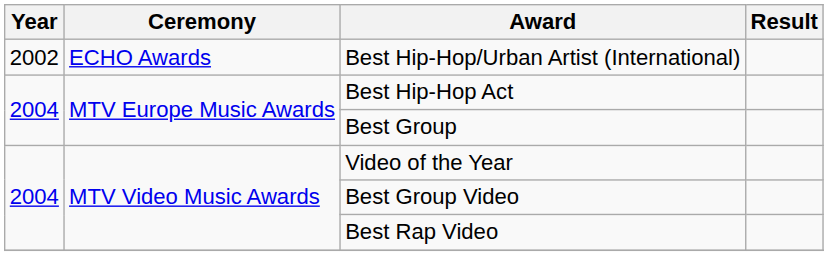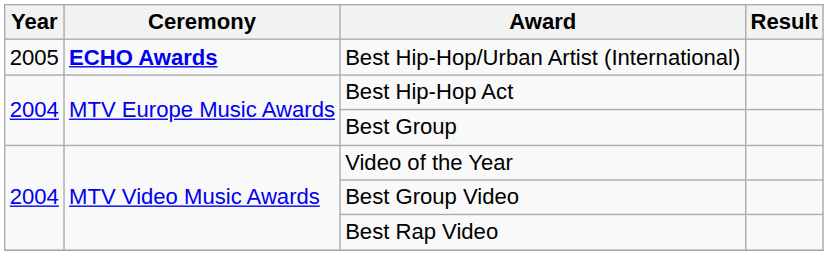 <table class="wikitable plainrowheaders">
 <tr>
 <th>Year</th>
 <th>Ceremony</th>
 <th>Award</th>
 <th>Result</th>
 </tr>
 <tr>
-<td>2002</td>
-<td><a href='#'>ECHO Awards</a> </td>
+<td>2005</td>
+<td><strong><a href='#'>ECHO Awards</a> </strong></td>
 <td>Best Hip-Hop/Urban Artist (International)</td>
 <td></td>
 </tr>
 <tr>
 <td rowspan="2"><a href='#'>2004</a></td>
 <td rowspan="2"><a href='#'>MTV Europe Music Awards</a></td>
 <td>Best Hip-Hop Act</td>
 <td></td>
 </tr>
 <tr>
 <td>Best Group</td>
 <td></td>
 </tr>
 <tr>
 <td rowspan="3"><a href='#'>2004</a></td>
 <td rowspan="3"><a href='#'>MTV Video Music Awards</a> </td>
 <td>Video of the Year</td>
 <td></td>
 </tr>
 <tr>
 <td>Best Group Video</td>
 <td></td>
 </tr>
 <tr>
 <td>Best Rap Video</td>
 <td></td>
 </tr>
 <tr>
 </tr>
 </table>
